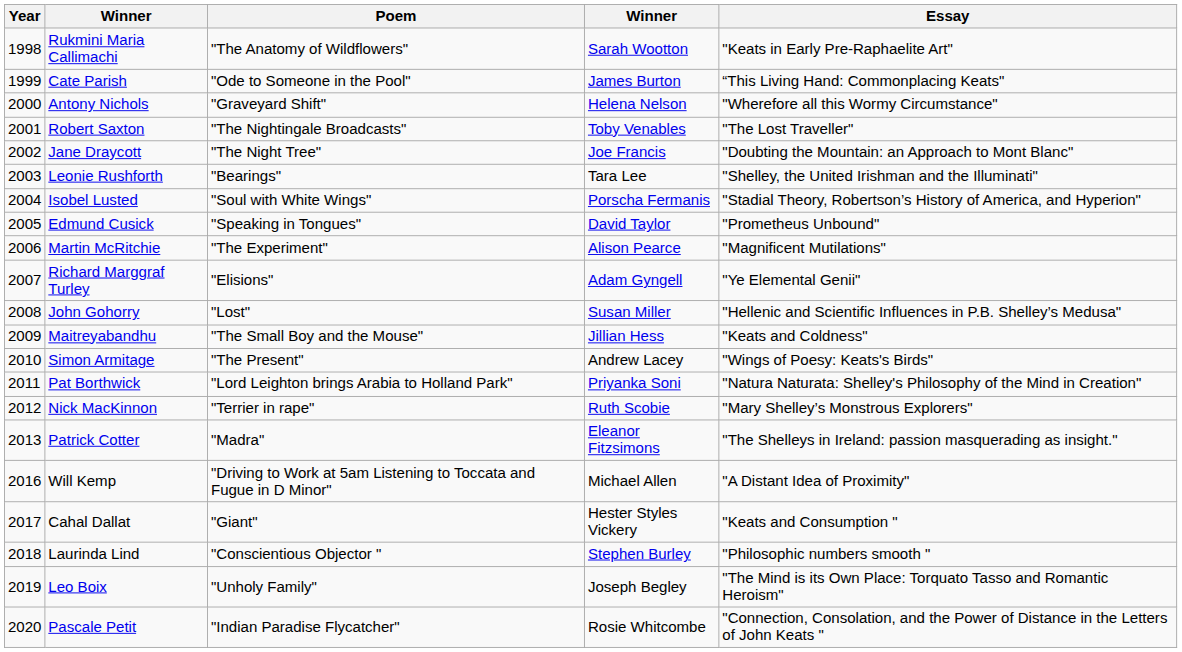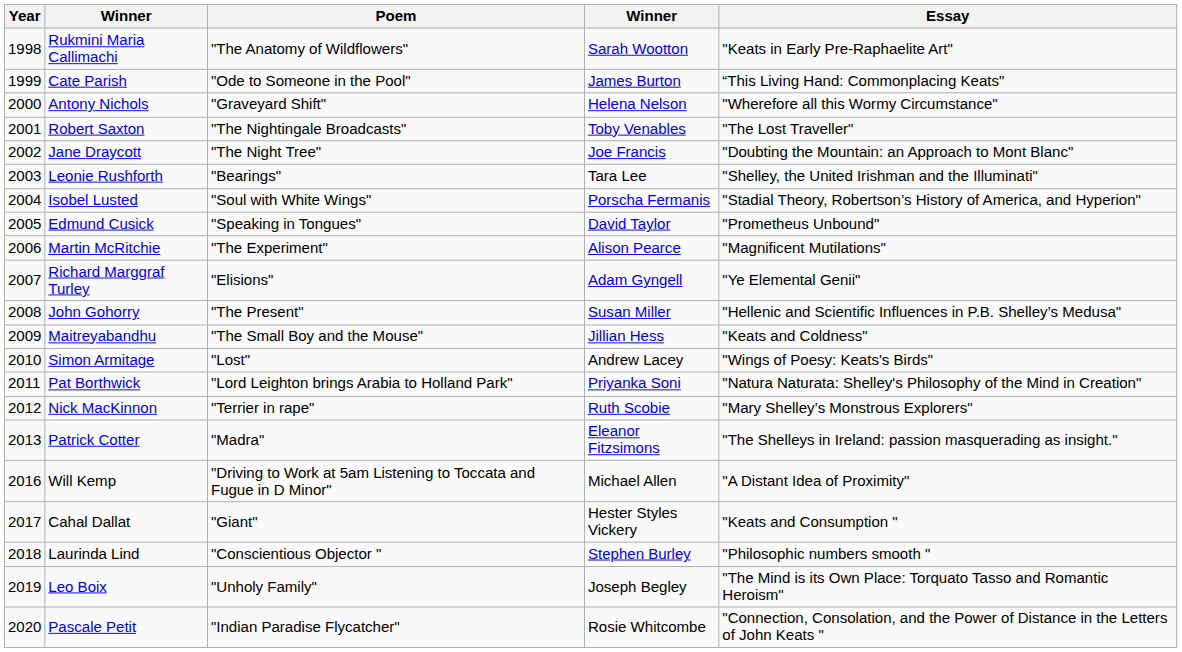 <table class="wikitable">
 <tr>
 <th>Year</th>
 <th>Winner</th>
 <th>Poem</th>
 <th>Winner</th>
 <th>Essay</th>
 </tr>
 <tr>
 <td>1998</td>
 <td><a href='#'>Rukmini Maria Callimachi</a></td>
 <td>"The Anatomy of Wildflowers"</td>
 <td><a href='#'>Sarah Wootton</a></td>
 <td>"Keats in Early Pre-Raphaelite Art"</td>
 </tr>
 <tr>
 <td>1999</td>
 <td><a href='#'>Cate Parish</a></td>
 <td>"Ode to Someone in the Pool"</td>
 <td><a href='#'>James Burton</a></td>
 <td>“This Living Hand: Commonplacing Keats"</td>
 </tr>
 <tr>
 <td>2000</td>
 <td><a href='#'>Antony Nichols</a></td>
 <td>"Graveyard Shift"</td>
 <td><a href='#'>Helena Nelson</a></td>
 <td>"Wherefore all this Wormy Circumstance"</td>
 </tr>
 <tr>
 <td>2001</td>
 <td><a href='#'>Robert Saxton</a></td>
 <td>"The Nightingale Broadcasts"</td>
 <td><a href='#'>Toby Venables</a></td>
 <td>"The Lost Traveller"</td>
 </tr>
 <tr>
 <td>2002</td>
 <td><a href='#'>Jane Draycott</a></td>
 <td>"The Night Tree"</td>
 <td><a href='#'>Joe Francis</a></td>
 <td>"Doubting the Mountain: an Approach to Mont Blanc"</td>
 </tr>
 <tr>
 <td>2003</td>
 <td><a href='#'>Leonie Rushforth</a></td>
 <td>"Bearings"</td>
 <td>Tara Lee</td>
 <td>"Shelley, the United Irishman and the Illuminati"</td>
 </tr>
 <tr>
 <td>2004</td>
 <td><a href='#'>Isobel Lusted</a></td>
 <td>"Soul with White Wings"</td>
 <td><a href='#'>Porscha Fermanis</a></td>
 <td>"Stadial Theory, Robertson’s History of America, and Hyperion"</td>
 </tr>
 <tr>
 <td>2005</td>
 <td><a href='#'>Edmund Cusick</a></td>
 <td>"Speaking in Tongues"</td>
 <td><a href='#'>David Taylor</a></td>
 <td>"Prometheus Unbound"</td>
 </tr>
 <tr>
 <td>2006</td>
 <td><a href='#'>Martin McRitchie</a></td>
 <td>"The Experiment"</td>
 <td><a href='#'>Alison Pearce</a></td>
 <td>"Magnificent Mutilations"</td>
 </tr>
 <tr>
 <td>2007</td>
 <td><a href='#'>Richard Marggraf Turley</a></td>
 <td>"Elisions"</td>
 <td><a href='#'>Adam Gyngell</a></td>
 <td>"Ye Elemental Genii"</td>
 </tr>
 <tr>
 <td>2008</td>
 <td><a href='#'>John Gohorry</a></td>
-<td>"Lost"</td>
+<td>"The Present"</td>
 <td><a href='#'>Susan Miller</a></td>
 <td>"Hellenic and Scientific Influences in P.B. Shelley’s Medusa"</td>
 </tr>
 <tr>
 <td>2009</td>
 <td><a href='#'>Maitreyabandhu</a></td>
 <td>"The Small Boy and the Mouse"</td>
 <td><a href='#'>Jillian Hess</a></td>
 <td>"Keats and Coldness"</td>
 </tr>
 <tr>
 <td>2010</td>
 <td><a href='#'>Simon Armitage</a></td>
-<td>"The Present"</td>
+<td>"Lost"</td>
 <td>Andrew Lacey</td>
 <td>"Wings of Poesy: Keats's Birds"</td>
 </tr>
 <tr>
 <td>2011</td>
 <td><a href='#'>Pat Borthwick</a></td>
 <td>"Lord Leighton brings Arabia to Holland Park"</td>
 <td><a href='#'>Priyanka Soni</a></td>
 <td>"Natura Naturata: Shelley's Philosophy of the Mind in Creation"</td>
 </tr>
 <tr>
 <td>2012</td>
 <td><a href='#'>Nick MacKinnon</a></td>
 <td>"Terrier in rape"</td>
 <td><a href='#'>Ruth Scobie</a></td>
 <td>"Mary Shelley’s Monstrous Explorers"</td>
 </tr>
 <tr>
 <td>2013</td>
 <td><a href='#'>Patrick Cotter</a></td>
 <td>"Madra"</td>
 <td><a href='#'>Eleanor Fitzsimons</a></td>
 <td>"The Shelleys in Ireland: passion masquerading as insight."</td>
 </tr>
 <tr>
 <td>2016</td>
 <td>Will Kemp</td>
 <td>"Driving to Work at 5am Listening to Toccata and Fugue in D Minor"</td>
 <td>Michael Allen</td>
 <td>"A Distant Idea of Proximity"</td>
 </tr>
 <tr>
 <td>2017</td>
 <td>Cahal Dallat</td>
 <td>"Giant"</td>
 <td>Hester Styles Vickery</td>
 <td>"Keats and Consumption "</td>
 </tr>
 <tr>
 <td>2018</td>
 <td>Laurinda Lind</td>
 <td>"Conscientious Objector "</td>
 <td><a href='#'>Stephen Burley</a></td>
 <td>"Philosophic numbers smooth "</td>
 </tr>
 <tr>
 <td>2019</td>
 <td><a href='#'>Leo Boix</a></td>
 <td>"Unholy Family"</td>
 <td>Joseph Begley</td>
 <td>"The Mind is its Own Place: Torquato Tasso and Romantic Heroism"</td>
 </tr>
 <tr>
 <td>2020</td>
 <td><a href='#'>Pascale Petit</a></td>
 <td>"Indian Paradise Flycatcher"</td>
 <td>Rosie Whitcombe</td>
 <td>"Connection, Consolation, and the Power of Distance in the Letters of John Keats "</td>
 </tr>
 </table>
